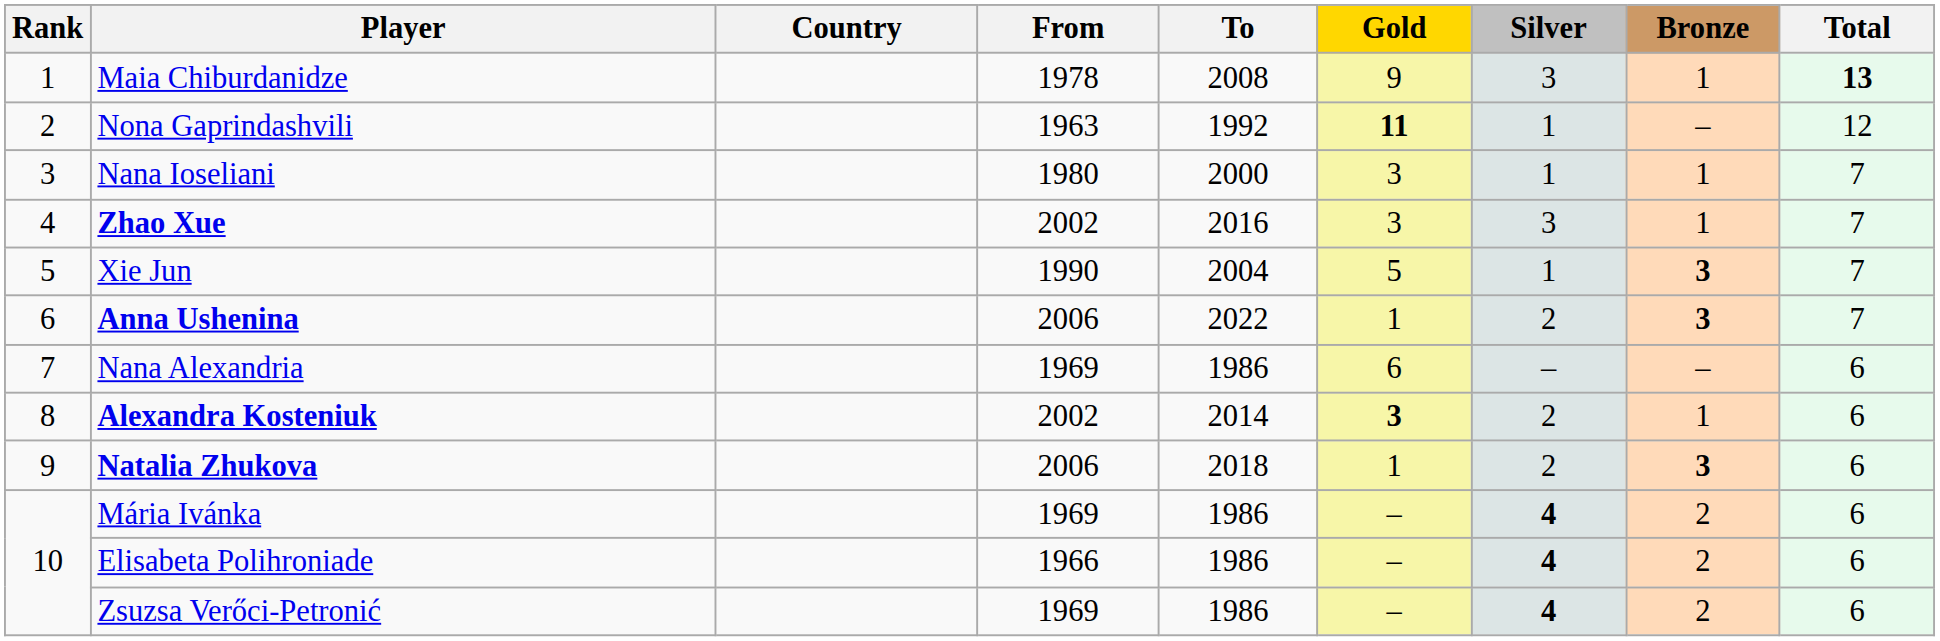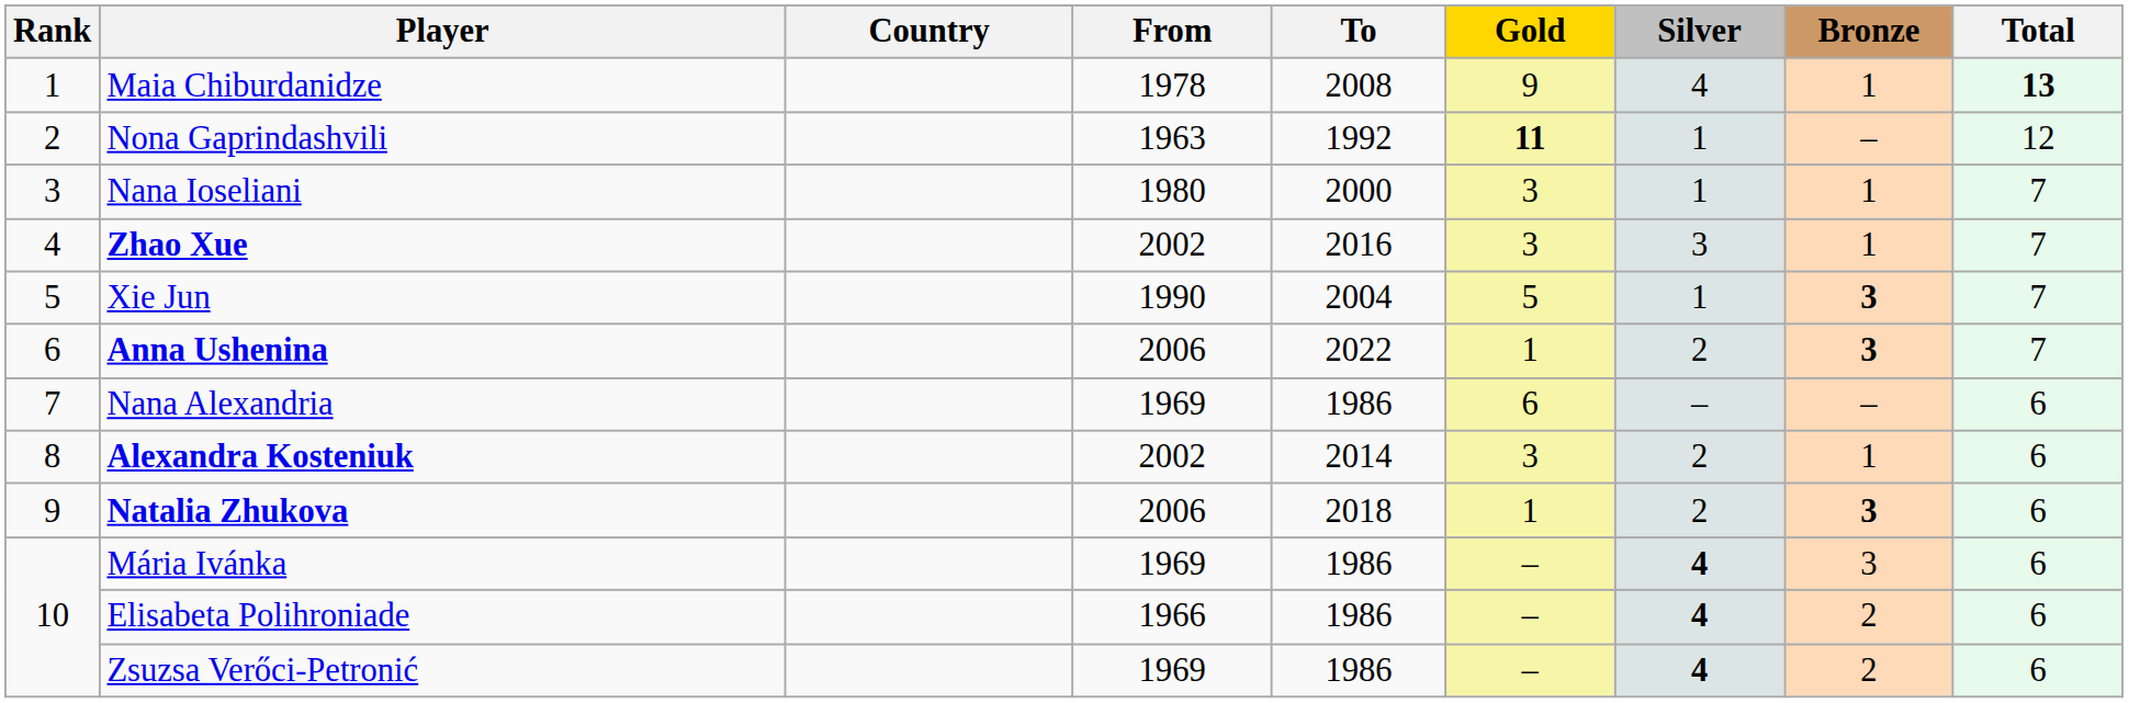 <table class="wikitable plainrowheaders" width=80% style="text-align:center;">
 <tr style="background-color:#EDEDED;">
 <th class="hintergrundfarbe5" style="width:1em">Rank</th>
 <th class="hintergrundfarbe5">Player</th>
 <th class="hintergrundfarbe5">Country</th>
 <th class="hintergrundfarbe5">From</th>
 <th class="hintergrundfarbe5">To</th>
 <th style="background:    gold; width:8%">Gold</th>
 <th style="background:  silver; width:8%">Silver</th>
 <th style="background: #CC9966; width:8%">Bronze</th>
 <th class="hintergrundfarbe5" style="width:8%">Total</th>
 </tr>
 <tr>
 <td>1</td>
 <td align="left"><a href='#'>Maia Chiburdanidze</a></td>
 <td align="left"><br></td>
 <td>1978</td>
 <td>2008</td>
 <td bgcolor="#F7F6A8">9</td>
-<td bgcolor="#DCE5E5">3</td>
+<td bgcolor="#DCE5E5">4</td>
 <td bgcolor="#FFDAB9">1</td>
 <td bgcolor="#E7FAEC"><strong>13</strong></td>
 </tr>
 <tr align="center">
 <td>2</td>
 <td align="left"><a href='#'>Nona Gaprindashvili</a></td>
 <td align="left"><br></td>
 <td>1963</td>
 <td>1992</td>
 <td bgcolor="#F7F6A8"><strong>11</strong></td>
 <td bgcolor="#DCE5E5">1</td>
 <td bgcolor="#FFDAB9">–</td>
 <td bgcolor="#E7FAEC">12</td>
 </tr>
 <tr align="center">
 <td>3</td>
 <td align="left"><a href='#'>Nana Ioseliani</a></td>
 <td align="left"><br></td>
 <td>1980</td>
 <td>2000</td>
 <td bgcolor="#F7F6A8">3</td>
 <td bgcolor="#DCE5E5">1</td>
 <td bgcolor="#FFDAB9">1</td>
 <td bgcolor="#E7FAEC">7</td>
 </tr>
 <tr align="center">
 <td>4</td>
 <td align="left"><strong><a href='#'>Zhao Xue</a></strong></td>
 <td align="left"></td>
 <td>2002</td>
 <td>2016</td>
 <td bgcolor="#F7F6A8">3</td>
 <td bgcolor="#DCE5E5">3</td>
 <td bgcolor="#FFDAB9">1</td>
 <td bgcolor="#E7FAEC">7</td>
 </tr>
 <tr align="center">
 <td>5</td>
 <td align="left"><a href='#'>Xie Jun</a></td>
 <td align="left"></td>
 <td>1990</td>
 <td>2004</td>
 <td bgcolor="#F7F6A8">5</td>
 <td bgcolor="#DCE5E5">1</td>
 <td bgcolor="#FFDAB9"><strong>3</strong></td>
 <td bgcolor="#E7FAEC">7</td>
 </tr>
 <tr align="center">
 <td>6</td>
 <td align="left"><strong><a href='#'>Anna Ushenina</a></strong></td>
 <td align="left"></td>
 <td>2006</td>
 <td>2022</td>
 <td bgcolor="#F7F6A8">1</td>
 <td bgcolor="#DCE5E5">2</td>
 <td bgcolor="#FFDAB9"><strong>3</strong></td>
 <td bgcolor="#E7FAEC">7</td>
 </tr>
 <tr align="center">
 <td>7</td>
 <td align="left"><a href='#'>Nana Alexandria</a></td>
 <td align="left"></td>
 <td>1969</td>
 <td>1986</td>
 <td bgcolor="#F7F6A8">6</td>
 <td bgcolor="#DCE5E5">–</td>
 <td bgcolor="#FFDAB9">–</td>
 <td bgcolor="#E7FAEC">6</td>
 </tr>
 <tr align="center">
 <td>8</td>
 <td align="left"><strong><a href='#'>Alexandra Kosteniuk</a></strong></td>
 <td align="left"></td>
 <td>2002</td>
 <td>2014</td>
-<td bgcolor="#F7F6A8"><strong>3</strong></td>
+<td bgcolor="#F7F6A8">3</td>
 <td bgcolor="#DCE5E5">2</td>
 <td bgcolor="#FFDAB9">1</td>
 <td bgcolor="#E7FAEC">6</td>
 </tr>
 <tr align="center">
 <td>9</td>
 <td align="left"><strong><a href='#'>Natalia Zhukova</a></strong></td>
 <td align="left"></td>
 <td>2006</td>
 <td>2018</td>
 <td bgcolor="#F7F6A8">1</td>
 <td bgcolor="#DCE5E5">2</td>
 <td bgcolor="#FFDAB9"><strong>3</strong></td>
 <td bgcolor="#E7FAEC">6</td>
 </tr>
 <tr align="center">
 <td rowspan="3">10</td>
 <td align="left"><a href='#'>Mária Ivánka</a></td>
 <td align="left"></td>
 <td>1969</td>
 <td>1986</td>
 <td bgcolor="#F7F6A8">–</td>
 <td bgcolor="#DCE5E5"><strong>4</strong></td>
-<td bgcolor="#FFDAB9">2</td>
+<td bgcolor="#FFDAB9">3</td>
 <td bgcolor="#E7FAEC">6</td>
 </tr>
 <tr align="center">
 <td align="left"><a href='#'>Elisabeta Polihroniade</a></td>
 <td align="left"></td>
 <td>1966</td>
 <td>1986</td>
 <td bgcolor="#F7F6A8">–</td>
 <td bgcolor="#DCE5E5"><strong>4</strong></td>
 <td bgcolor="#FFDAB9">2</td>
 <td bgcolor="#E7FAEC">6</td>
 </tr>
 <tr align="center">
 <td align="left"><a href='#'>Zsuzsa Verőci-Petronić</a></td>
 <td align="left"></td>
 <td>1969</td>
 <td>1986</td>
 <td bgcolor="#F7F6A8">–</td>
 <td bgcolor="#DCE5E5"><strong>4</strong></td>
 <td bgcolor="#FFDAB9">2</td>
 <td bgcolor="#E7FAEC">6</td>
 </tr>
 </table>
